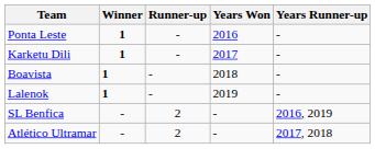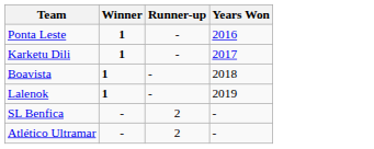 <table class=wikitable align=center>
 <tr>
 <th>Team</th>
 <th>Winner</th>
 <th>Runner-up</th>
 <th>Years Won</th>
-<th>Years Runner-up</th>
 </tr>
 <tr>
 <td><a href='#'>Ponta Leste</a></td>
 <td align=center><strong>1</strong></td>
 <td align=center>-</td>
 <td align="left"><a href='#'>2016</a></td>
-<td align="left">-</td>
 </tr>
 <tr>
 <td><a href='#'>Karketu Dili</a></td>
 <td align=center><strong>1</strong></td>
 <td align=center>-</td>
 <td align="left"><a href='#'>2017</a></td>
-<td align="left">-</td>
 </tr>
 <tr>
 <td><a href='#'>Boavista</a></td>
 <td><strong>1</strong></td>
 <td>-</td>
 <td>2018</td>
-<td>-</td>
 </tr>
 <tr>
 <td><a href='#'>Lalenok</a></td>
 <td><strong>1</strong></td>
 <td>-</td>
 <td>2019</td>
-<td>-</td>
 </tr>
 <tr>
 <td><a href='#'>SL Benfica</a></td>
 <td align="center">-</td>
 <td align="center">2</td>
 <td align="left">-</td>
-<td align="left"><a href='#'>2016</a>, 2019</td>
 </tr>
 <tr>
 <td><a href='#'>Atlético Ultramar</a></td>
 <td align="center">-</td>
 <td align="center">2</td>
 <td align="left">-</td>
-<td align="left"><a href='#'>2017</a>, 2018</td>
 </tr>
 </table>
